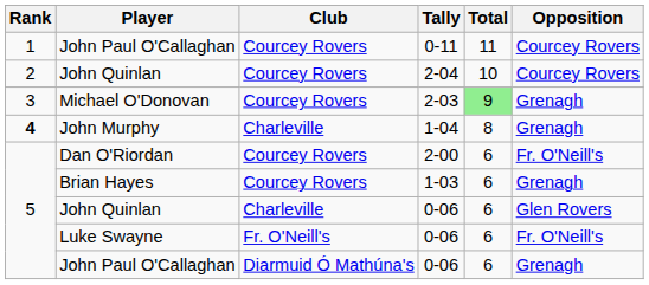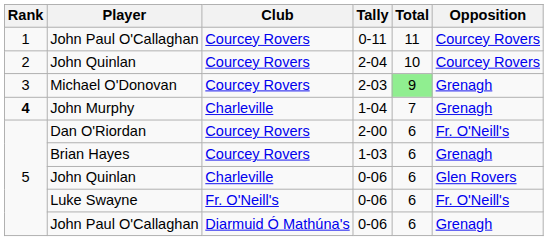 <table class="wikitable">
 <tr>
 <th>Rank</th>
 <th>Player</th>
 <th>Club</th>
 <th>Tally</th>
 <th>Total</th>
 <th>Opposition</th>
 </tr>
 <tr>
 <td rowspan="1" style="text-align:center;">1</td>
 <td>John Paul O'Callaghan</td>
 <td><a href='#'>Courcey Rovers</a></td>
 <td align=center>0-11</td>
 <td align=center>11</td>
 <td><a href='#'>Courcey Rovers</a></td>
 </tr>
 <tr>
 <td rowspan="1" style="text-align:center;">2</td>
 <td>John Quinlan</td>
 <td><a href='#'>Courcey Rovers</a></td>
 <td align=center>2-04</td>
 <td align=center>10</td>
 <td><a href='#'>Courcey Rovers</a></td>
 </tr>
 <tr>
 <td rowspan="1" style="text-align:center;">3</td>
 <td>Michael O'Donovan</td>
 <td><a href='#'>Courcey Rovers</a></td>
 <td align=center>2-03</td>
 <td align=center style="background: lightgreen;">9</td>
 <td><a href='#'>Grenagh</a></td>
 </tr>
 <tr>
 <td rowspan="1" style="text-align:center;"><strong>4</strong></td>
 <td>John Murphy</td>
 <td><a href='#'>Charleville</a></td>
 <td align=center>1-04</td>
-<td align=center>8</td>
+<td align=center>7</td>
 <td><a href='#'>Grenagh</a></td>
 </tr>
 <tr>
 <td rowspan="5" style="text-align:center;">5</td>
 <td>Dan O'Riordan</td>
 <td><a href='#'>Courcey Rovers</a></td>
 <td align=center>2-00</td>
 <td align=center>6</td>
 <td><a href='#'>Fr. O'Neill's</a></td>
 </tr>
 <tr>
 <td>Brian Hayes</td>
 <td><a href='#'>Courcey Rovers</a></td>
 <td align=center>1-03</td>
 <td align=center>6</td>
 <td><a href='#'>Grenagh</a></td>
 </tr>
 <tr>
 <td>John Quinlan</td>
 <td><a href='#'>Charleville</a></td>
 <td align=center>0-06</td>
 <td align=center>6</td>
 <td><a href='#'>Glen Rovers</a></td>
 </tr>
 <tr>
 <td>Luke Swayne</td>
 <td><a href='#'>Fr. O'Neill's</a></td>
 <td align=center>0-06</td>
 <td align=center>6</td>
 <td><a href='#'>Fr. O'Neill's</a></td>
 </tr>
 <tr>
 <td>John Paul O'Callaghan</td>
 <td><a href='#'>Diarmuid Ó Mathúna's</a></td>
 <td align=center>0-06</td>
 <td align=center>6</td>
 <td><a href='#'>Grenagh</a></td>
 </tr>
 </table>
